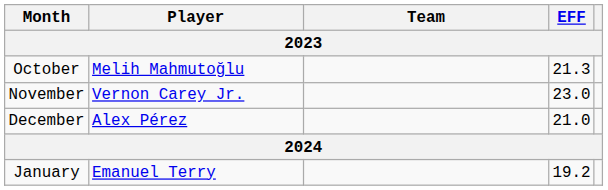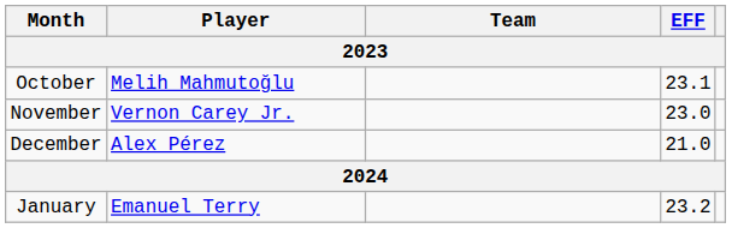 <table class="wikitable sortable" style="text-align:center;">
 <tr>
 <th>Month</th>
 <th width=170>Player</th>
 <th width=195>Team</th>
 <th><a href='#'>EFF</a></th>
 <th></th>
 </tr>
 <tr>
 <th colspan=5>2023</th>
 </tr>
 <tr>
 <td>October</td>
 <td align=left> <a href='#'>Melih Mahmutoğlu</a></td>
 <td align=left></td>
-<td>21.3</td>
+<td>23.1</td>
 <td></td>
 </tr>
 <tr>
 <td>November</td>
 <td align=left> <a href='#'>Vernon Carey Jr.</a></td>
 <td align=left></td>
 <td>23.0</td>
 <td></td>
 </tr>
 <tr>
 <td>December</td>
 <td align=left> <a href='#'>Alex Pérez</a></td>
 <td align=left></td>
 <td>21.0</td>
 <td></td>
 </tr>
 <tr>
 <th colspan=5>2024</th>
 </tr>
 <tr>
 <td>January</td>
 <td align=left> <a href='#'>Emanuel Terry</a></td>
 <td align=left></td>
-<td>19.2</td>
+<td>23.2</td>
 <td></td>
 </tr>
 </table>
